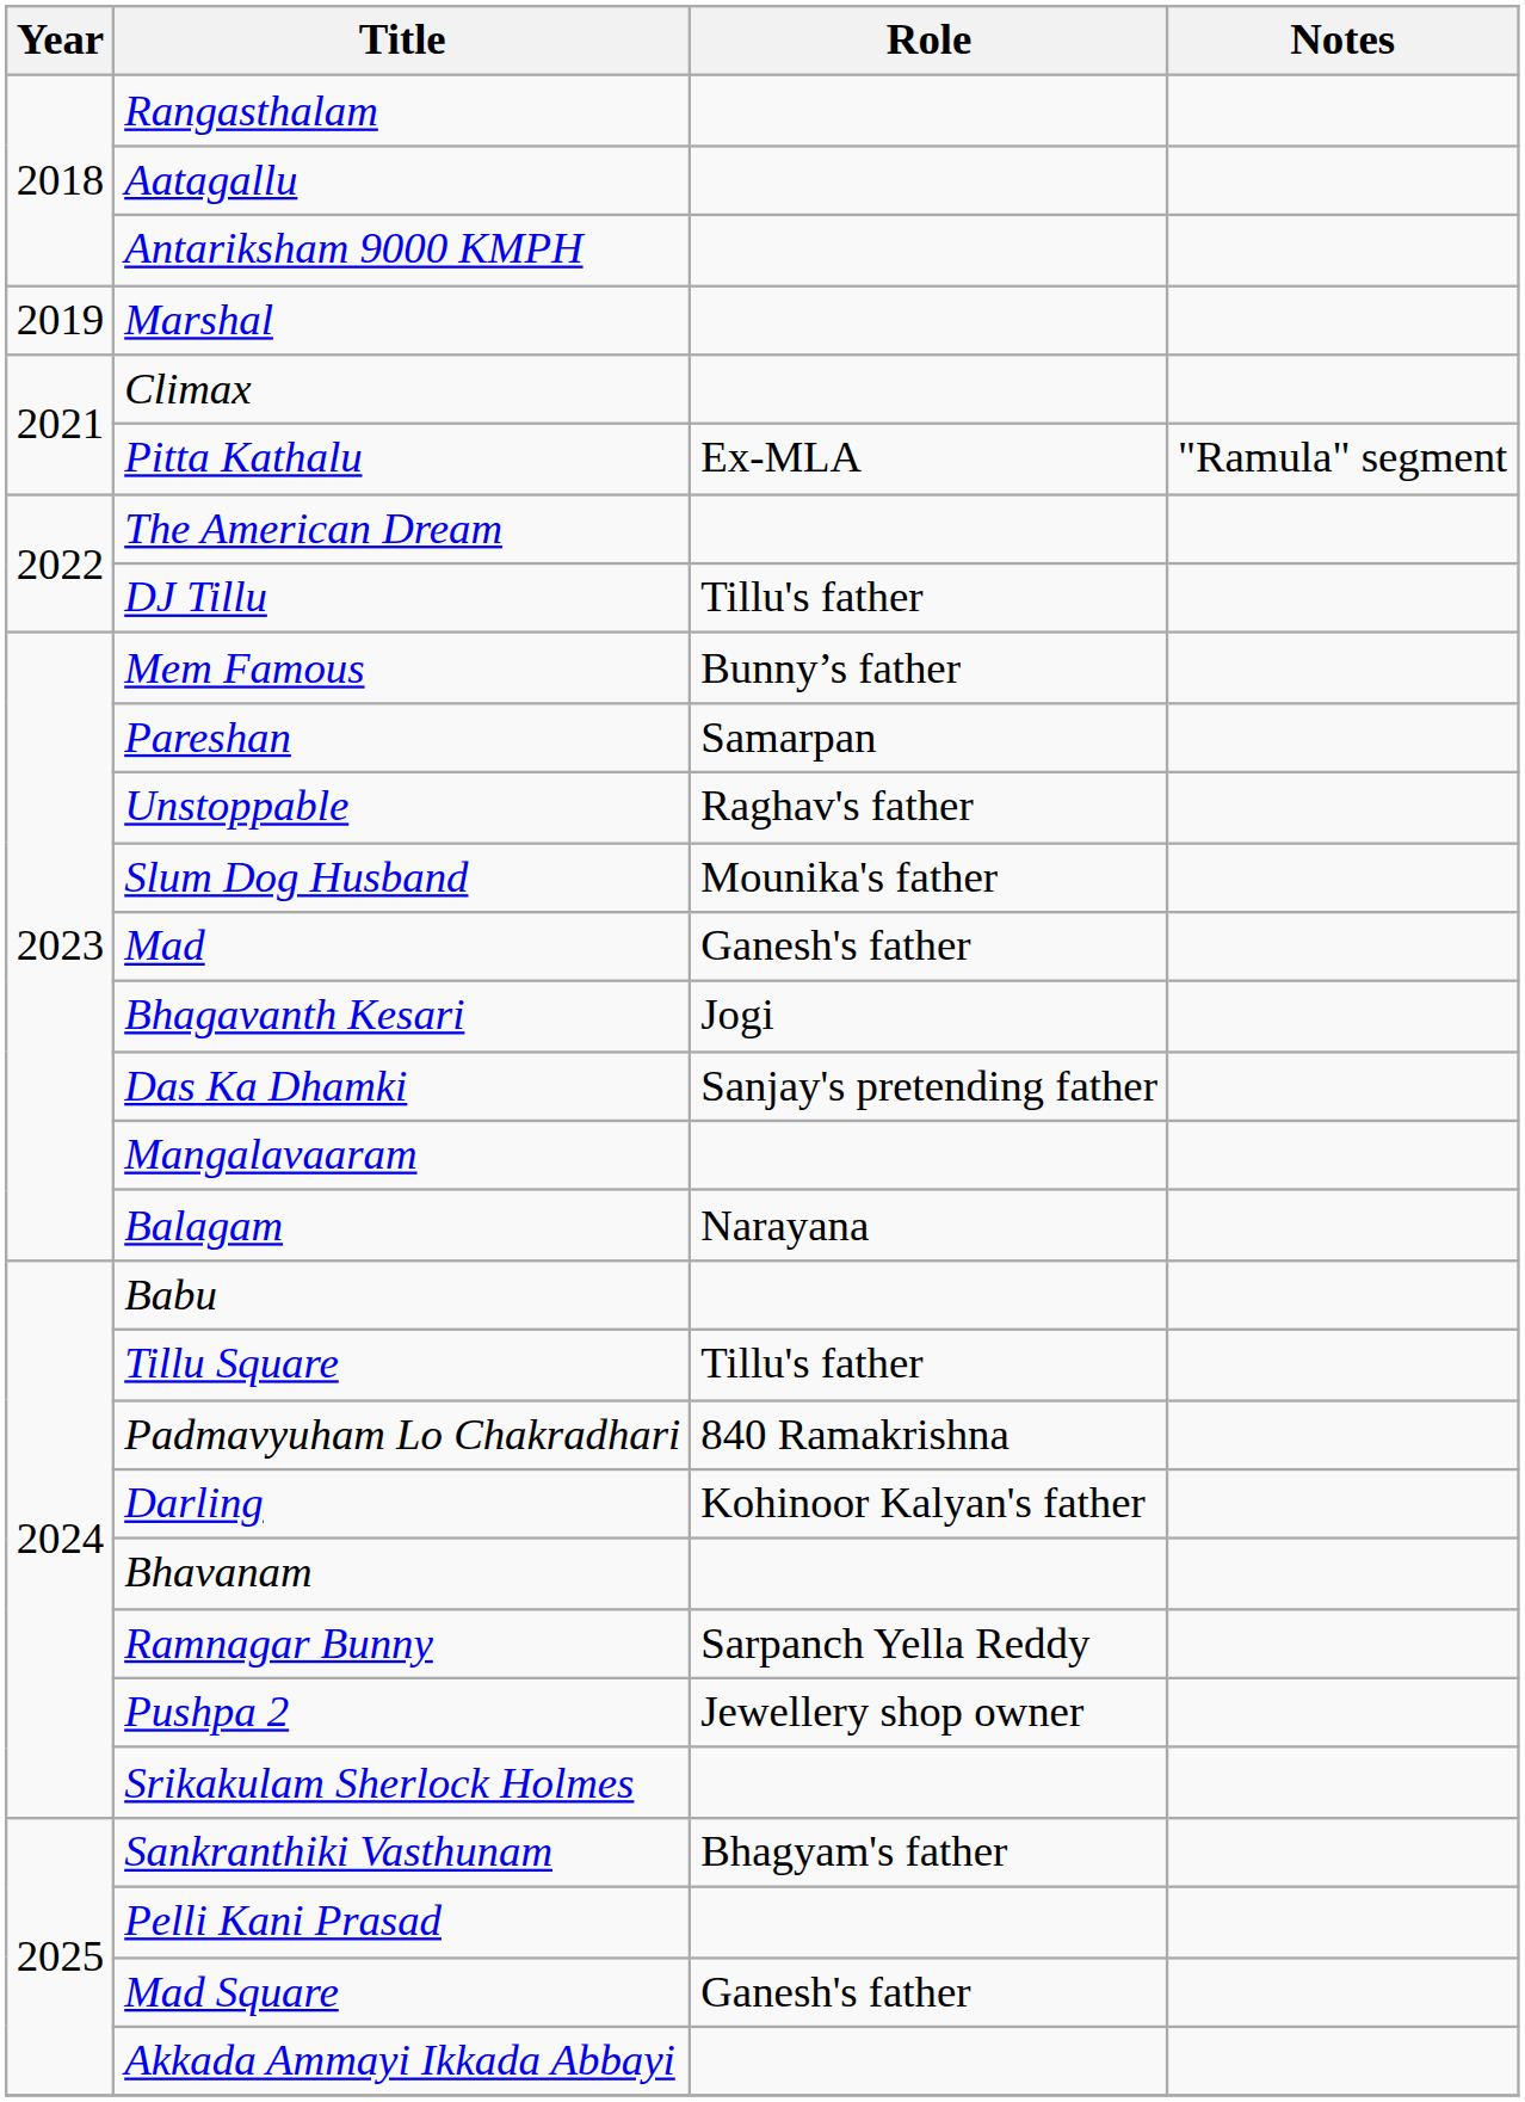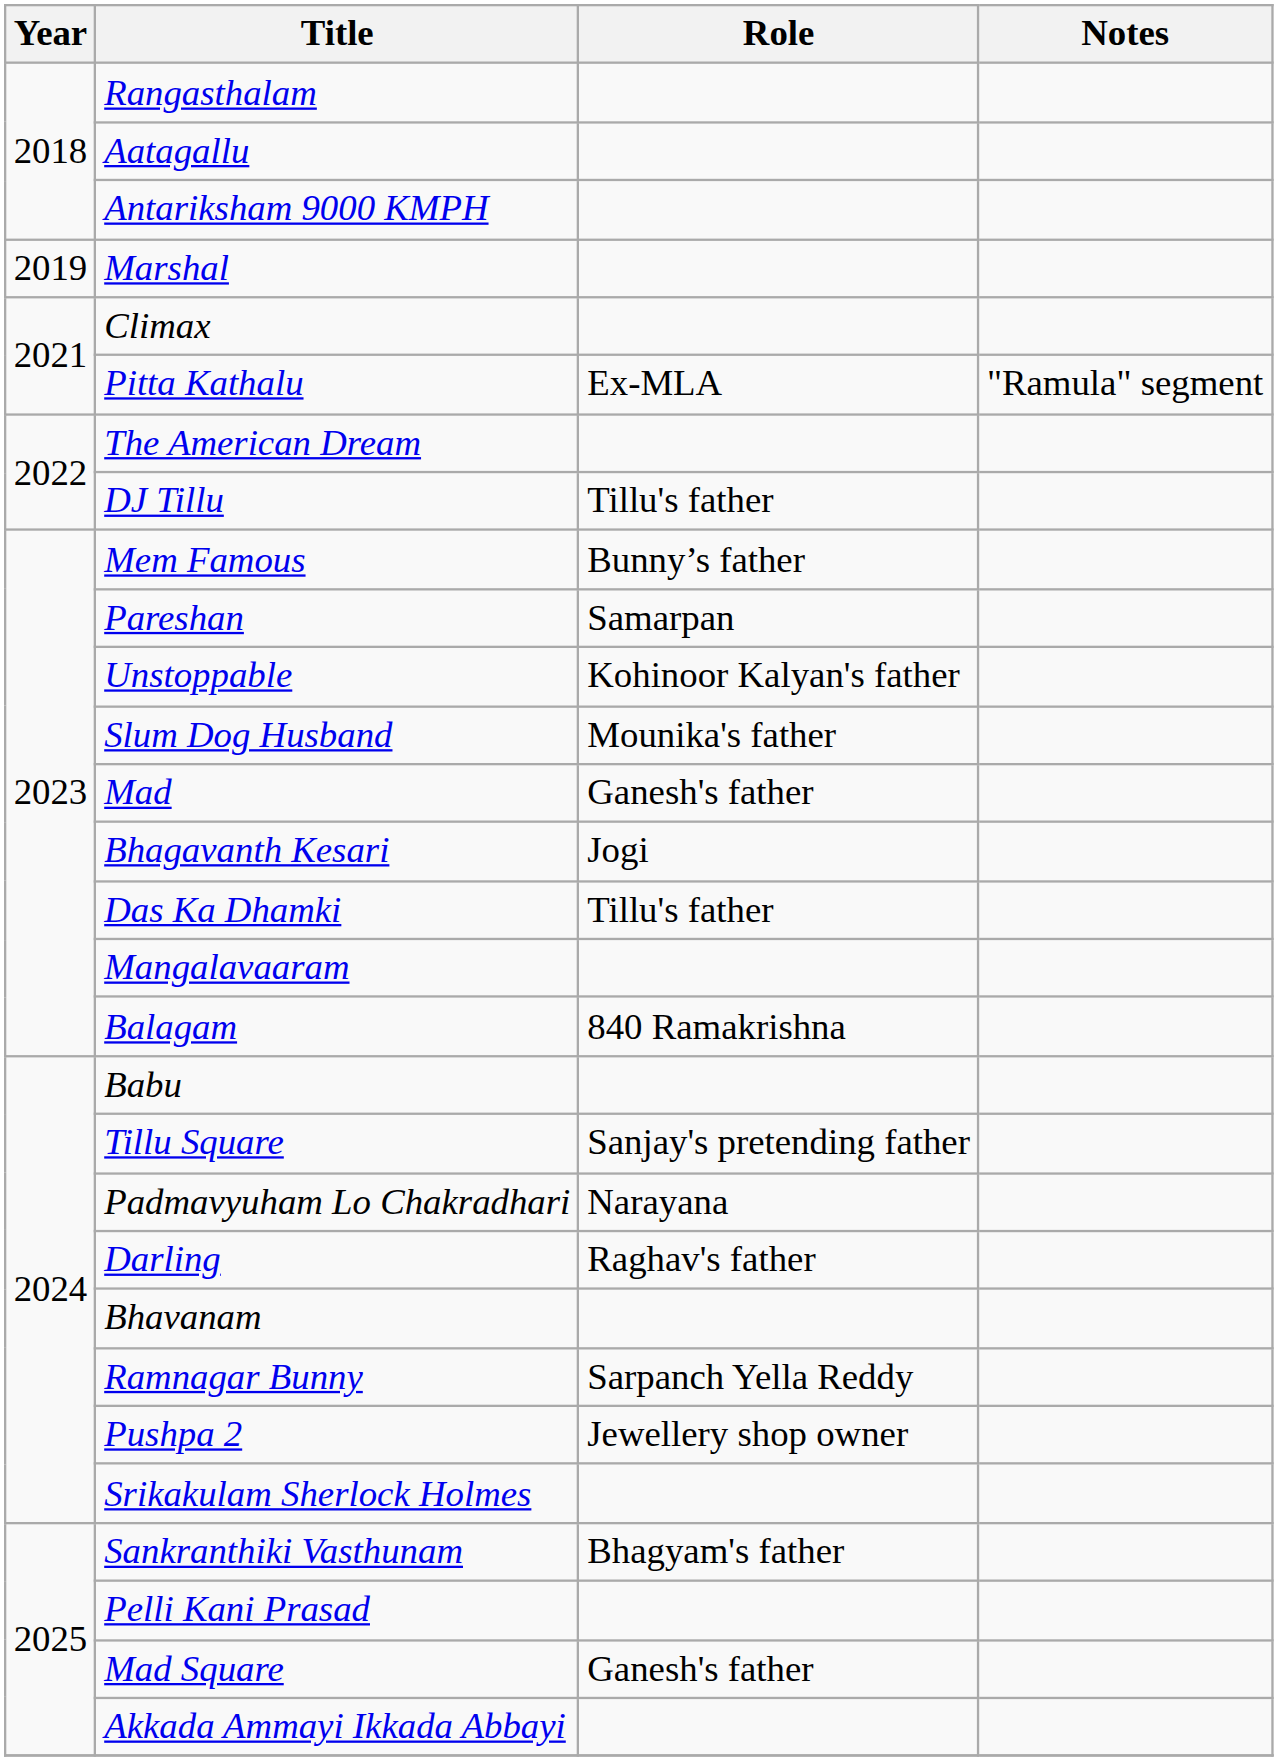 <table class="wikitable sortable">
 <tr>
 <th>Year</th>
 <th>Title</th>
 <th>Role</th>
 <th class="unsortable">Notes</th>
 </tr>
 <tr>
 <td rowspan="3">2018</td>
 <td><em><a href='#'>Rangasthalam</a></em></td>
 <td></td>
 <td></td>
 </tr>
 <tr>
 <td><em><a href='#'>Aatagallu</a></em></td>
 <td></td>
 <td></td>
 </tr>
 <tr>
 <td><em><a href='#'>Antariksham 9000 KMPH</a></em></td>
 <td></td>
 <td></td>
 </tr>
 <tr>
 <td>2019</td>
 <td><em><a href='#'>Marshal</a></em></td>
 <td></td>
 <td></td>
 </tr>
 <tr>
 <td rowspan="2">2021</td>
 <td><em>Climax</em></td>
 <td></td>
 <td></td>
 </tr>
 <tr>
 <td><em><a href='#'>Pitta Kathalu</a></em></td>
 <td>Ex-MLA</td>
 <td>"Ramula" segment</td>
 </tr>
 <tr>
 <td rowspan="2">2022</td>
 <td><a href='#'><em>The American Dream</em></a></td>
 <td></td>
 <td></td>
 </tr>
 <tr>
 <td><em><a href='#'>DJ Tillu</a></em></td>
 <td>Tillu's father</td>
 <td></td>
 </tr>
 <tr>
 <td rowspan="9">2023</td>
 <td><em><a href='#'>Mem Famous</a></em></td>
 <td>Bunny’s father</td>
 <td></td>
 </tr>
 <tr>
 <td><em><a href='#'>Pareshan</a></em></td>
 <td>Samarpan</td>
 <td></td>
 </tr>
 <tr>
 <td><em><a href='#'>Unstoppable</a></em></td>
-<td>Raghav's father</td>
+<td>Kohinoor Kalyan's father</td>
 <td></td>
 </tr>
 <tr>
 <td><em><a href='#'>Slum Dog Husband</a></em></td>
 <td>Mounika's father</td>
 <td></td>
 </tr>
 <tr>
 <td><a href='#'><em>Mad</em></a></td>
 <td>Ganesh's father</td>
 <td></td>
 </tr>
 <tr>
 <td><em><a href='#'>Bhagavanth Kesari</a></em></td>
 <td>Jogi</td>
 <td></td>
 </tr>
 <tr>
 <td><em><a href='#'>Das Ka Dhamki</a></em></td>
-<td>Sanjay's pretending father</td>
+<td>Tillu's father</td>
 <td></td>
 </tr>
 <tr>
 <td><em><a href='#'>Mangalavaaram</a></em></td>
 <td></td>
 <td></td>
 </tr>
 <tr>
 <td><a href='#'><em>Balagam</em></a></td>
-<td>Narayana</td>
+<td>840 Ramakrishna</td>
 <td></td>
 </tr>
 <tr>
 <td rowspan="8">2024</td>
 <td><em>Babu</em></td>
 <td></td>
 <td></td>
 </tr>
 <tr>
 <td><em><a href='#'>Tillu Square</a></em></td>
-<td>Tillu's father</td>
+<td>Sanjay's pretending father</td>
 <td></td>
 </tr>
 <tr>
 <td><em>Padmavyuham Lo Chakradhari</em></td>
-<td>840 Ramakrishna</td>
+<td>Narayana</td>
 <td></td>
 </tr>
 <tr>
 <td><a href='#'><em>Darling</em></a></td>
-<td>Kohinoor Kalyan's father</td>
+<td>Raghav's father</td>
 <td></td>
 </tr>
 <tr>
 <td><em>Bhavanam</em></td>
 <td></td>
 <td></td>
 </tr>
 <tr>
 <td><em><a href='#'>Ramnagar Bunny</a></em></td>
 <td>Sarpanch Yella Reddy</td>
 <td></td>
 </tr>
 <tr>
 <td><em><a href='#'>Pushpa 2</a></em></td>
 <td>Jewellery shop owner</td>
 <td></td>
 </tr>
 <tr>
 <td><em><a href='#'>Srikakulam Sherlock Holmes</a></em></td>
 <td></td>
 <td></td>
 </tr>
 <tr>
 <td rowspan="4">2025</td>
 <td><em><a href='#'>Sankranthiki Vasthunam</a></em></td>
 <td>Bhagyam's father</td>
 <td></td>
 </tr>
 <tr>
 <td><em><a href='#'>Pelli Kani Prasad</a></em></td>
 <td></td>
 <td></td>
 </tr>
 <tr>
 <td><a href='#'><em>Mad Square</em></a></td>
 <td>Ganesh's father</td>
 <td></td>
 </tr>
 <tr>
 <td><em><a href='#'>Akkada Ammayi Ikkada Abbayi</a></em></td>
 <td></td>
 <td></td>
 </tr>
 <tr>
 </tr>
 </table>
